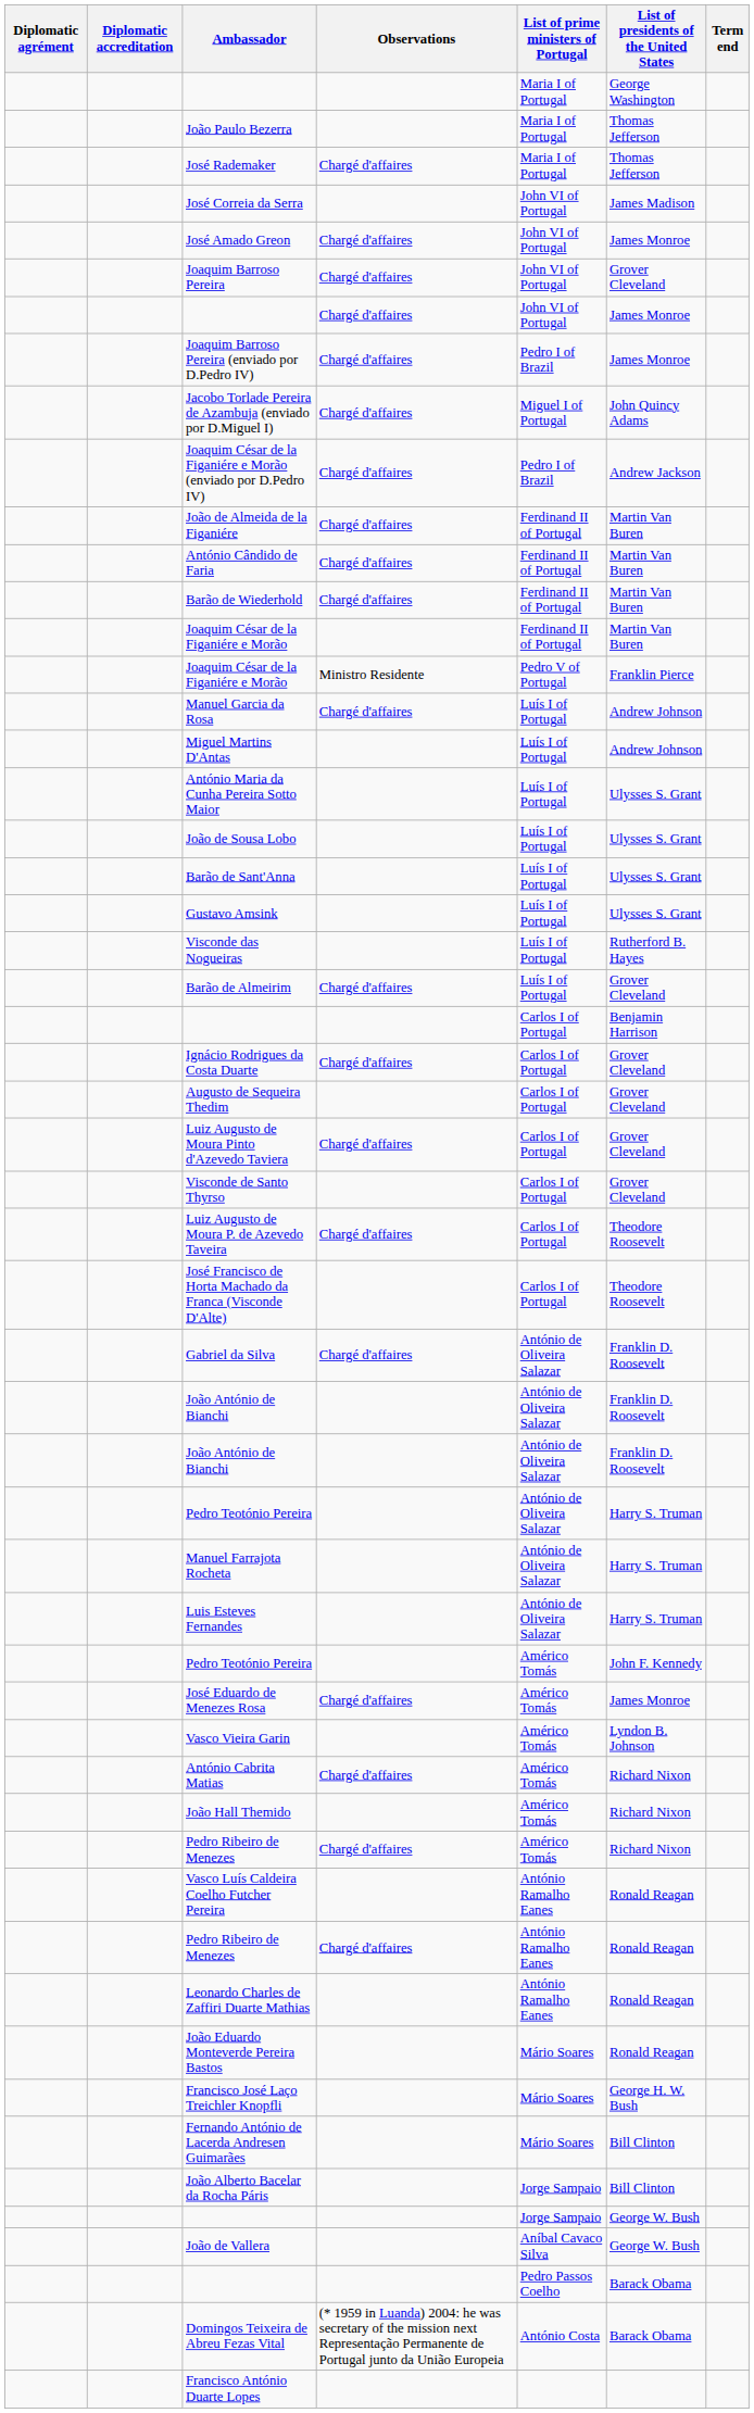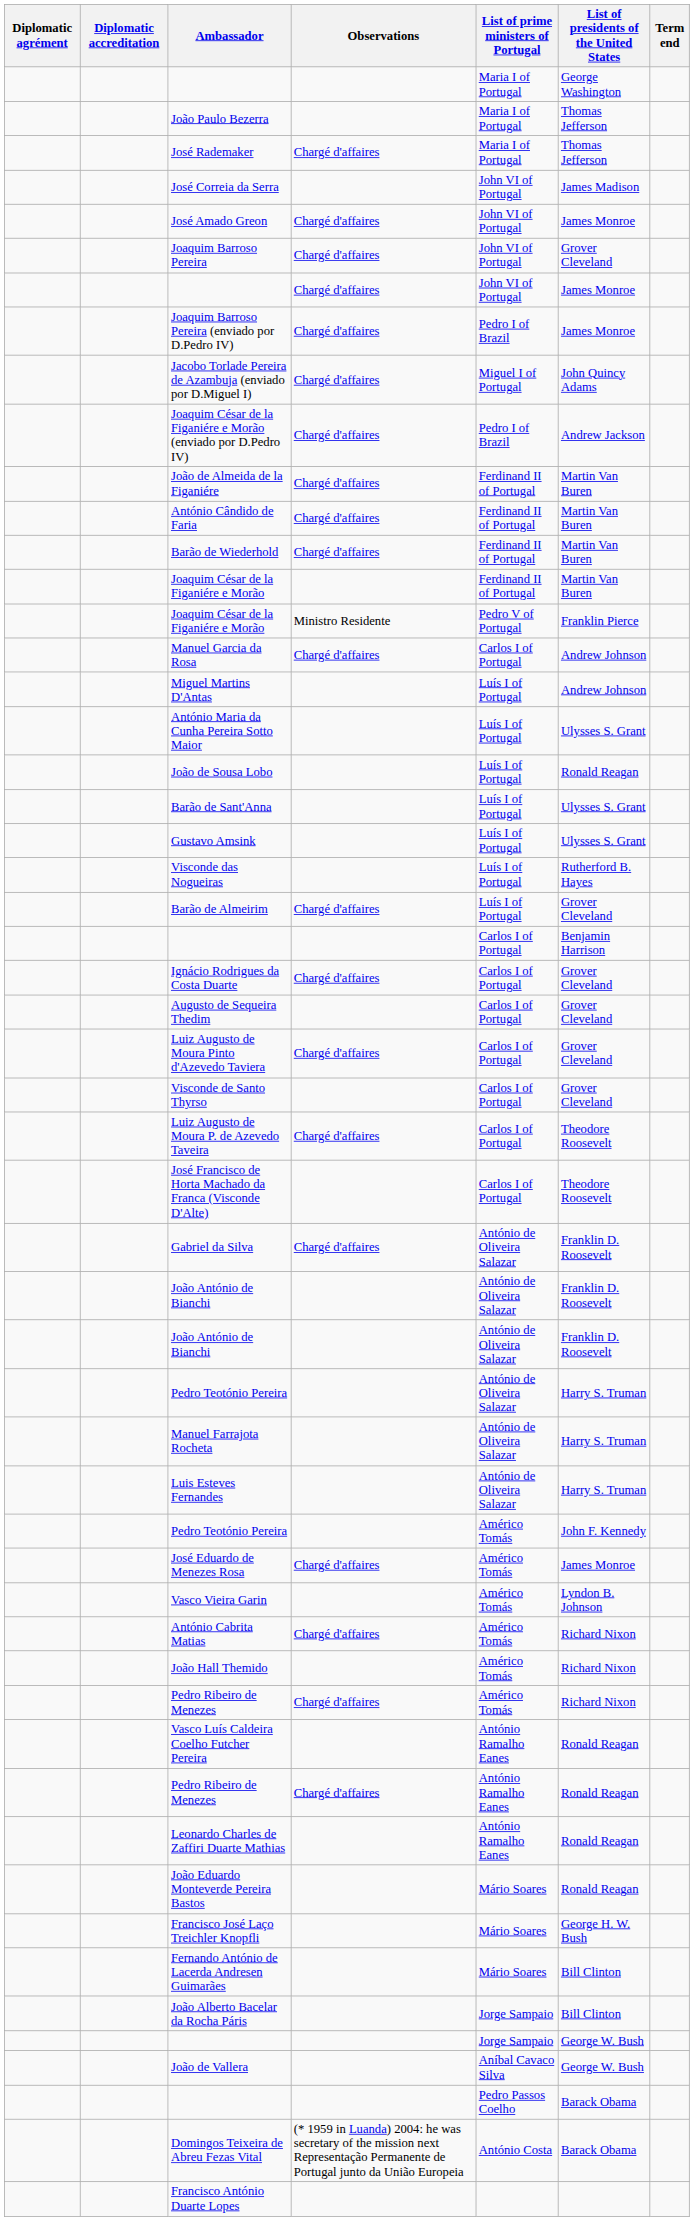 <table class="wikitable sortable">
 <tr>
 <th>Diplomatic <a href='#'>agrément</a></th>
 <th><a href='#'>Diplomatic accreditation</a></th>
 <th><a href='#'>Ambassador</a></th>
 <th>Observations</th>
 <th><a href='#'>List of prime ministers of Portugal</a></th>
 <th><a href='#'>List of presidents of the United States</a></th>
 <th>Term end</th>
 </tr>
 <tr>
 <td></td>
 <td></td>
 <td></td>
 <td></td>
 <td><a href='#'>Maria I of Portugal</a></td>
 <td><a href='#'>George Washington</a></td>
 <td></td>
 </tr>
 <tr>
 <td></td>
 <td></td>
 <td><a href='#'>João Paulo Bezerra</a></td>
 <td></td>
 <td><a href='#'>Maria I of Portugal</a></td>
 <td><a href='#'>Thomas Jefferson</a></td>
 <td></td>
 </tr>
 <tr>
 <td></td>
 <td></td>
 <td><a href='#'>José Rademaker</a></td>
 <td><a href='#'>Chargé d'affaires</a></td>
 <td><a href='#'>Maria I of Portugal</a></td>
 <td><a href='#'>Thomas Jefferson</a></td>
 <td></td>
 </tr>
 <tr>
 <td></td>
 <td></td>
 <td><a href='#'>José Correia da Serra</a></td>
 <td></td>
 <td><a href='#'>John VI of Portugal</a></td>
 <td><a href='#'>James Madison</a></td>
 <td></td>
 </tr>
 <tr>
 <td></td>
 <td></td>
 <td><a href='#'>José Amado Greon</a></td>
 <td><a href='#'>Chargé d'affaires</a></td>
 <td><a href='#'>John VI of Portugal</a></td>
 <td><a href='#'>James Monroe</a></td>
 <td></td>
 </tr>
 <tr>
 <td></td>
 <td></td>
 <td><a href='#'>Joaquim Barroso Pereira</a></td>
 <td><a href='#'>Chargé d'affaires</a></td>
 <td><a href='#'>John VI of Portugal</a></td>
 <td><a href='#'>Grover Cleveland</a></td>
 <td></td>
 </tr>
 <tr>
 <td></td>
 <td></td>
 <td></td>
 <td><a href='#'>Chargé d'affaires</a></td>
 <td><a href='#'>John VI of Portugal</a></td>
 <td><a href='#'>James Monroe</a></td>
 <td></td>
 </tr>
 <tr>
 <td></td>
 <td></td>
 <td><a href='#'>Joaquim Barroso Pereira</a> (enviado por D.Pedro IV)</td>
 <td><a href='#'>Chargé d'affaires</a></td>
 <td><a href='#'>Pedro I of Brazil</a></td>
 <td><a href='#'>James Monroe</a></td>
 <td></td>
 </tr>
 <tr>
 <td></td>
 <td></td>
 <td><a href='#'>Jacobo Torlade Pereira de Azambuja</a> (enviado por D.Miguel I)</td>
 <td><a href='#'>Chargé d'affaires</a></td>
 <td><a href='#'>Miguel I of Portugal</a></td>
 <td><a href='#'>John Quincy Adams</a></td>
 <td></td>
 </tr>
 <tr>
 <td></td>
 <td></td>
 <td><a href='#'>Joaquim César de la Figaniére e Morão</a> (enviado por D.Pedro IV)</td>
 <td><a href='#'>Chargé d'affaires</a></td>
 <td><a href='#'>Pedro I of Brazil</a></td>
 <td><a href='#'>Andrew Jackson</a></td>
 <td></td>
 </tr>
 <tr>
 <td></td>
 <td></td>
 <td><a href='#'>João de Almeida de la Figaniére</a></td>
 <td><a href='#'>Chargé d'affaires</a></td>
 <td><a href='#'>Ferdinand II of Portugal</a></td>
 <td><a href='#'>Martin Van Buren</a></td>
 <td></td>
 </tr>
 <tr>
 <td></td>
 <td></td>
 <td><a href='#'>António Cândido de Faria</a></td>
 <td><a href='#'>Chargé d'affaires</a></td>
 <td><a href='#'>Ferdinand II of Portugal</a></td>
 <td><a href='#'>Martin Van Buren</a></td>
 <td></td>
 </tr>
 <tr>
 <td></td>
 <td></td>
 <td><a href='#'>Barão de Wiederhold</a></td>
 <td><a href='#'>Chargé d'affaires</a></td>
 <td><a href='#'>Ferdinand II of Portugal</a></td>
 <td><a href='#'>Martin Van Buren</a></td>
 <td></td>
 </tr>
 <tr>
 <td></td>
 <td></td>
 <td><a href='#'>Joaquim César de la Figaniére e Morão</a></td>
 <td></td>
 <td><a href='#'>Ferdinand II of Portugal</a></td>
 <td><a href='#'>Martin Van Buren</a></td>
 <td></td>
 </tr>
 <tr>
 <td></td>
 <td></td>
 <td><a href='#'>Joaquim César de la Figaniére e Morão</a></td>
 <td>Ministro Residente</td>
 <td><a href='#'>Pedro V of Portugal</a></td>
 <td><a href='#'>Franklin Pierce</a></td>
 <td></td>
 </tr>
 <tr>
 <td></td>
 <td></td>
 <td><a href='#'>Manuel Garcia da Rosa</a></td>
 <td><a href='#'>Chargé d'affaires</a></td>
-<td><a href='#'>Luís I of Portugal</a></td>
+<td><a href='#'>Carlos I of Portugal</a></td>
 <td><a href='#'>Andrew Johnson</a></td>
 <td></td>
 </tr>
 <tr>
 <td></td>
 <td></td>
 <td><a href='#'>Miguel Martins D'Antas</a></td>
 <td></td>
 <td><a href='#'>Luís I of Portugal</a></td>
 <td><a href='#'>Andrew Johnson</a></td>
 <td></td>
 </tr>
 <tr>
 <td></td>
 <td></td>
 <td><a href='#'>António Maria da Cunha Pereira Sotto Maior</a></td>
 <td></td>
 <td><a href='#'>Luís I of Portugal</a></td>
 <td><a href='#'>Ulysses S. Grant</a></td>
 <td></td>
 </tr>
 <tr>
 <td></td>
 <td></td>
 <td><a href='#'>João de Sousa Lobo</a></td>
 <td></td>
 <td><a href='#'>Luís I of Portugal</a></td>
-<td><a href='#'>Ulysses S. Grant</a></td>
+<td><a href='#'>Ronald Reagan</a></td>
 <td></td>
 </tr>
 <tr>
 <td></td>
 <td></td>
 <td><a href='#'>Barão de Sant'Anna</a></td>
 <td></td>
 <td><a href='#'>Luís I of Portugal</a></td>
 <td><a href='#'>Ulysses S. Grant</a></td>
 <td></td>
 </tr>
 <tr>
 <td></td>
 <td></td>
 <td><a href='#'>Gustavo Amsink</a></td>
 <td></td>
 <td><a href='#'>Luís I of Portugal</a></td>
 <td><a href='#'>Ulysses S. Grant</a></td>
 <td></td>
 </tr>
 <tr>
 <td></td>
 <td></td>
 <td><a href='#'>Visconde das Nogueiras</a></td>
 <td></td>
 <td><a href='#'>Luís I of Portugal</a></td>
 <td><a href='#'>Rutherford B. Hayes</a></td>
 <td></td>
 </tr>
 <tr>
 <td></td>
 <td></td>
 <td><a href='#'>Barão de Almeirim</a></td>
 <td><a href='#'>Chargé d'affaires</a></td>
 <td><a href='#'>Luís I of Portugal</a></td>
 <td><a href='#'>Grover Cleveland</a></td>
 <td></td>
 </tr>
 <tr>
 <td></td>
 <td></td>
 <td></td>
 <td></td>
 <td><a href='#'>Carlos I of Portugal</a></td>
 <td><a href='#'>Benjamin Harrison</a></td>
 <td></td>
 </tr>
 <tr>
 <td></td>
 <td></td>
 <td><a href='#'>Ignácio Rodrigues da Costa Duarte</a></td>
 <td><a href='#'>Chargé d'affaires</a></td>
 <td><a href='#'>Carlos I of Portugal</a></td>
 <td><a href='#'>Grover Cleveland</a></td>
 <td></td>
 </tr>
 <tr>
 <td></td>
 <td></td>
 <td><a href='#'>Augusto de Sequeira Thedim</a></td>
 <td></td>
 <td><a href='#'>Carlos I of Portugal</a></td>
 <td><a href='#'>Grover Cleveland</a></td>
 <td></td>
 </tr>
 <tr>
 <td></td>
 <td></td>
 <td><a href='#'>Luiz Augusto de Moura Pinto d'Azevedo Taviera</a></td>
 <td><a href='#'>Chargé d'affaires</a></td>
 <td><a href='#'>Carlos I of Portugal</a></td>
 <td><a href='#'>Grover Cleveland</a></td>
 <td></td>
 </tr>
 <tr>
 <td></td>
 <td></td>
 <td><a href='#'>Visconde de Santo Thyrso</a></td>
 <td></td>
 <td><a href='#'>Carlos I of Portugal</a></td>
 <td><a href='#'>Grover Cleveland</a></td>
 <td></td>
 </tr>
 <tr>
 <td></td>
 <td></td>
 <td><a href='#'>Luiz Augusto de Moura P. de Azevedo Taveira</a></td>
 <td><a href='#'>Chargé d'affaires</a></td>
 <td><a href='#'>Carlos I of Portugal</a></td>
 <td><a href='#'>Theodore Roosevelt</a></td>
 <td></td>
 </tr>
 <tr>
 <td></td>
 <td></td>
 <td><a href='#'>José Francisco de Horta Machado da Franca (Visconde D'Alte)</a></td>
 <td></td>
 <td><a href='#'>Carlos I of Portugal</a></td>
 <td><a href='#'>Theodore Roosevelt</a></td>
 <td></td>
 </tr>
 <tr>
 <td></td>
 <td></td>
 <td><a href='#'>Gabriel da Silva</a></td>
 <td><a href='#'>Chargé d'affaires</a></td>
 <td><a href='#'>António de Oliveira Salazar</a></td>
 <td><a href='#'>Franklin D. Roosevelt</a></td>
 <td></td>
 </tr>
 <tr>
 <td></td>
 <td></td>
 <td><a href='#'>João António de Bianchi</a></td>
 <td></td>
 <td><a href='#'>António de Oliveira Salazar</a></td>
 <td><a href='#'>Franklin D. Roosevelt</a></td>
 <td></td>
 </tr>
 <tr>
 <td></td>
 <td></td>
 <td><a href='#'>João António de Bianchi</a></td>
 <td></td>
 <td><a href='#'>António de Oliveira Salazar</a></td>
 <td><a href='#'>Franklin D. Roosevelt</a></td>
 <td></td>
 </tr>
 <tr>
 <td></td>
 <td></td>
 <td><a href='#'>Pedro Teotónio Pereira</a></td>
 <td></td>
 <td><a href='#'>António de Oliveira Salazar</a></td>
 <td><a href='#'>Harry S. Truman</a></td>
 <td></td>
 </tr>
 <tr>
 <td></td>
 <td></td>
 <td><a href='#'>Manuel Farrajota Rocheta</a></td>
 <td></td>
 <td><a href='#'>António de Oliveira Salazar</a></td>
 <td><a href='#'>Harry S. Truman</a></td>
 <td></td>
 </tr>
 <tr>
 <td></td>
 <td></td>
 <td><a href='#'>Luis Esteves Fernandes</a></td>
 <td></td>
 <td><a href='#'>António de Oliveira Salazar</a></td>
 <td><a href='#'>Harry S. Truman</a></td>
 <td></td>
 </tr>
 <tr>
 <td></td>
 <td></td>
 <td><a href='#'>Pedro Teotónio Pereira</a></td>
 <td></td>
 <td><a href='#'>Américo Tomás</a></td>
 <td><a href='#'>John F. Kennedy</a></td>
 <td></td>
 </tr>
 <tr>
 <td></td>
 <td></td>
 <td><a href='#'>José Eduardo de Menezes Rosa</a></td>
 <td><a href='#'>Chargé d'affaires</a></td>
 <td><a href='#'>Américo Tomás</a></td>
 <td><a href='#'>James Monroe</a></td>
 <td></td>
 </tr>
 <tr>
 <td></td>
 <td></td>
 <td><a href='#'>Vasco Vieira Garin</a></td>
 <td></td>
 <td><a href='#'>Américo Tomás</a></td>
 <td><a href='#'>Lyndon B. Johnson</a></td>
 <td></td>
 </tr>
 <tr>
 <td></td>
 <td></td>
 <td><a href='#'>António Cabrita Matias</a></td>
 <td><a href='#'>Chargé d'affaires</a></td>
 <td><a href='#'>Américo Tomás</a></td>
 <td><a href='#'>Richard Nixon</a></td>
 <td></td>
 </tr>
 <tr>
 <td></td>
 <td></td>
 <td><a href='#'>João Hall Themido</a></td>
 <td></td>
 <td><a href='#'>Américo Tomás</a></td>
 <td><a href='#'>Richard Nixon</a></td>
 <td></td>
 </tr>
 <tr>
 <td></td>
 <td></td>
 <td><a href='#'>Pedro Ribeiro de Menezes</a></td>
 <td><a href='#'>Chargé d'affaires</a></td>
 <td><a href='#'>Américo Tomás</a></td>
 <td><a href='#'>Richard Nixon</a></td>
 <td></td>
 </tr>
 <tr>
 <td></td>
 <td></td>
 <td><a href='#'>Vasco Luís Caldeira Coelho Futcher Pereira</a></td>
 <td></td>
 <td><a href='#'>António Ramalho Eanes</a></td>
 <td><a href='#'>Ronald Reagan</a></td>
 <td></td>
 </tr>
 <tr>
 <td></td>
 <td></td>
 <td><a href='#'>Pedro Ribeiro de Menezes</a></td>
 <td><a href='#'>Chargé d'affaires</a></td>
 <td><a href='#'>António Ramalho Eanes</a></td>
 <td><a href='#'>Ronald Reagan</a></td>
 <td></td>
 </tr>
 <tr>
 <td></td>
 <td></td>
 <td><a href='#'>Leonardo Charles de Zaffiri Duarte Mathias</a></td>
 <td></td>
 <td><a href='#'>António Ramalho Eanes</a></td>
 <td><a href='#'>Ronald Reagan</a></td>
 <td></td>
 </tr>
 <tr>
 <td></td>
 <td></td>
 <td><a href='#'>João Eduardo Monteverde Pereira Bastos</a></td>
 <td></td>
 <td><a href='#'>Mário Soares</a></td>
 <td><a href='#'>Ronald Reagan</a></td>
 <td></td>
 </tr>
 <tr>
 <td></td>
 <td></td>
 <td><a href='#'>Francisco José Laço Treichler Knopfli</a></td>
 <td></td>
 <td><a href='#'>Mário Soares</a></td>
 <td><a href='#'>George H. W. Bush</a></td>
 <td></td>
 </tr>
 <tr>
 <td></td>
 <td></td>
 <td><a href='#'>Fernando António de Lacerda Andresen Guimarães</a></td>
 <td></td>
 <td><a href='#'>Mário Soares</a></td>
 <td><a href='#'>Bill Clinton</a></td>
 <td></td>
 </tr>
 <tr>
 <td></td>
 <td></td>
 <td><a href='#'>João Alberto Bacelar da Rocha Páris</a></td>
 <td></td>
 <td><a href='#'>Jorge Sampaio</a></td>
 <td><a href='#'>Bill Clinton</a></td>
 <td></td>
 </tr>
 <tr>
 <td></td>
 <td></td>
 <td></td>
 <td></td>
 <td><a href='#'>Jorge Sampaio</a></td>
 <td><a href='#'>George W. Bush</a></td>
 <td></td>
 </tr>
 <tr>
 <td></td>
 <td></td>
 <td><a href='#'>João de Vallera</a></td>
 <td></td>
 <td><a href='#'>Aníbal Cavaco Silva</a></td>
 <td><a href='#'>George W. Bush</a></td>
 <td></td>
 </tr>
 <tr>
 <td></td>
 <td></td>
 <td></td>
 <td></td>
 <td><a href='#'>Pedro Passos Coelho</a></td>
 <td><a href='#'>Barack Obama</a></td>
 <td></td>
 </tr>
 <tr>
 <td></td>
 <td></td>
 <td><a href='#'>Domingos Teixeira de Abreu Fezas Vital</a></td>
 <td>(* 1959 in <a href='#'>Luanda</a>) 2004: he was secretary of the mission next  Representação Permanente de Portugal junto da União Europeia</td>
 <td><a href='#'>António Costa</a></td>
 <td><a href='#'>Barack Obama</a></td>
 <td></td>
 </tr>
 <tr>
 <td></td>
 <td></td>
 <td><a href='#'>Francisco António Duarte Lopes</a></td>
 <td></td>
 <td></td>
 <td></td>
 <td></td>
 </tr>
 </table>
